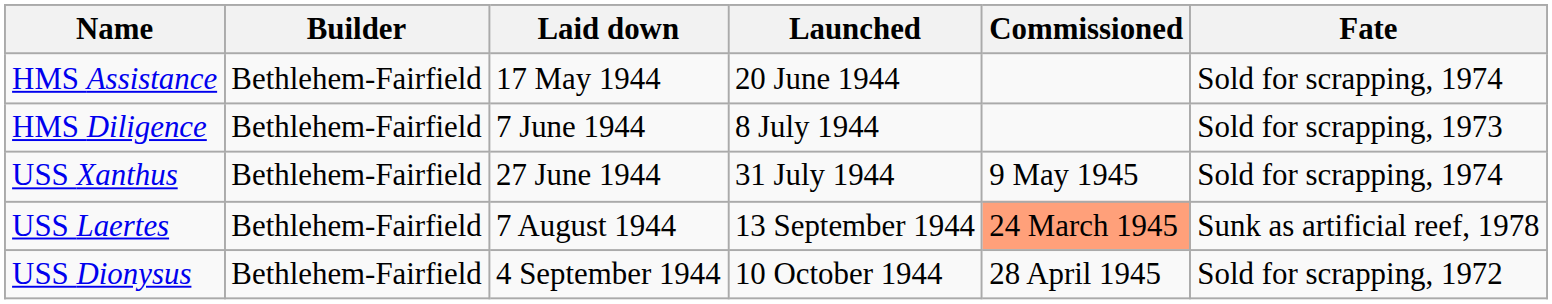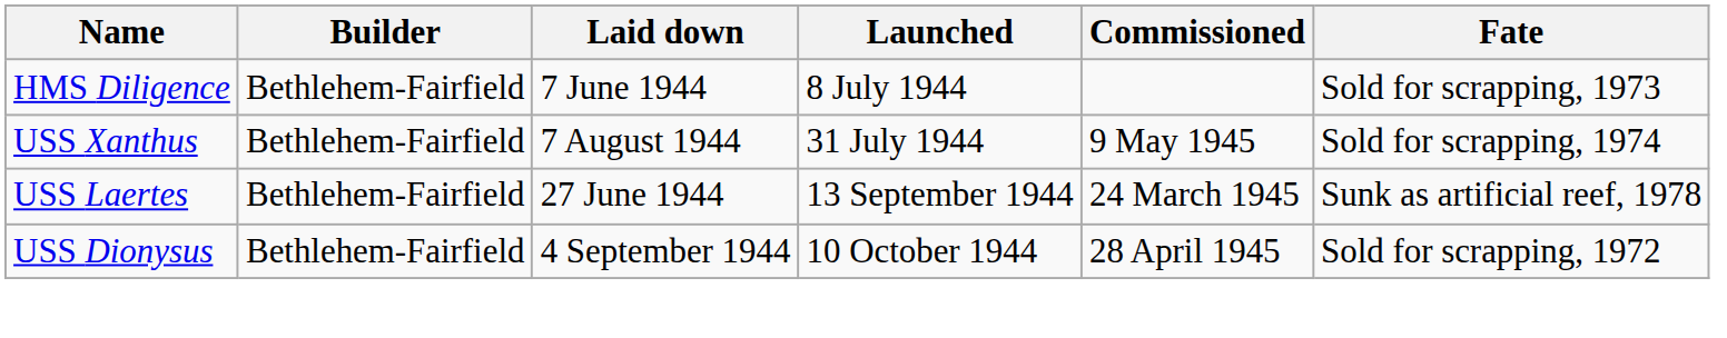 <table class="wikitable">
 <tr>
 <th>Name</th>
 <th>Builder</th>
 <th>Laid down</th>
 <th>Launched</th>
 <th>Commissioned</th>
 <th>Fate</th>
-</tr>
-<tr>
-<td><a href='#'>HMS <em>Assistance</em></a></td>
-<td>Bethlehem-Fairfield</td>
-<td>17 May 1944</td>
-<td>20 June 1944</td>
-<td></td>
-<td>Sold for scrapping, 1974</td>
 </tr>
 <tr>
 <td><a href='#'>HMS <em>Diligence</em></a></td>
 <td>Bethlehem-Fairfield</td>
 <td>7 June 1944</td>
 <td>8 July 1944</td>
 <td></td>
 <td>Sold for scrapping, 1973</td>
 </tr>
 <tr>
 <td><a href='#'>USS <em>Xanthus</em></a></td>
 <td>Bethlehem-Fairfield</td>
-<td>27 June 1944</td>
+<td>7 August 1944</td>
 <td>31 July 1944</td>
 <td>9 May 1945</td>
 <td>Sold for scrapping, 1974</td>
 </tr>
 <tr>
 <td><a href='#'>USS <em>Laertes</em></a></td>
 <td>Bethlehem-Fairfield</td>
-<td>7 August 1944</td>
+<td>27 June 1944</td>
 <td>13 September 1944</td>
-<td style="background: lightsalmon;">24 March 1945</td>
+<td>24 March 1945</td>
 <td>Sunk as artificial reef, 1978</td>
 </tr>
 <tr>
 <td><a href='#'>USS <em>Dionysus</em></a></td>
 <td>Bethlehem-Fairfield</td>
 <td>4 September 1944</td>
 <td>10 October 1944</td>
 <td>28 April 1945</td>
 <td>Sold for scrapping, 1972</td>
 </tr>
 </table>
